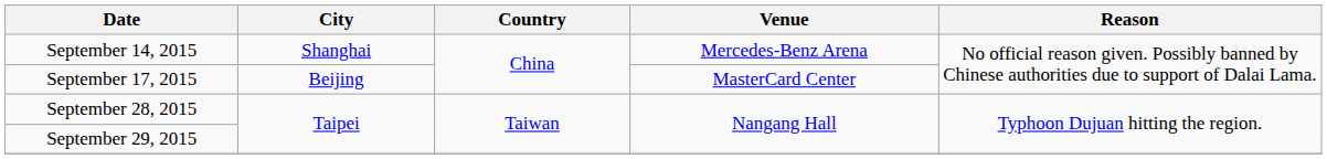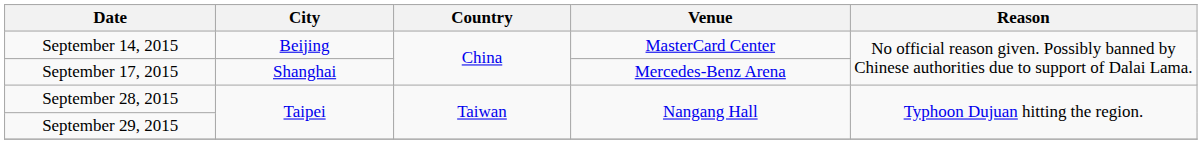 <table class="wikitable" style="text-align:center;">
 <tr>
 <th scope="col" style="width:12em;">Date</th>
 <th scope="col" style="width:10em;">City</th>
 <th scope="col" style="width:10em;">Country</th>
 <th scope="col" style="width:16em;">Venue</th>
 <th scope="col" style="width:20em;">Reason</th>
 </tr>
 <tr>
 <td>September 14, 2015</td>
-<td><a href='#'>Shanghai</a></td>
+<td><a href='#'>Beijing</a></td>
 <td rowspan="2"><a href='#'>China</a></td>
-<td><a href='#'>Mercedes-Benz Arena</a></td>
+<td><a href='#'>MasterCard Center</a></td>
 <td rowspan="2">No official reason given. Possibly banned by Chinese authorities due to support of Dalai Lama.</td>
 </tr>
 <tr>
 <td>September 17, 2015</td>
-<td><a href='#'>Beijing</a></td>
-<td><a href='#'>MasterCard Center</a></td>
+<td><a href='#'>Shanghai</a></td>
+<td><a href='#'>Mercedes-Benz Arena</a></td>
 </tr>
 <tr>
 <td>September 28, 2015</td>
 <td rowspan="2"><a href='#'>Taipei</a></td>
 <td rowspan="2"><a href='#'>Taiwan</a></td>
 <td rowspan="2"><a href='#'>Nangang Hall</a></td>
 <td rowspan="2"><a href='#'>Typhoon Dujuan</a> hitting the region.</td>
 </tr>
 <tr>
 <td>September 29, 2015</td>
 </tr>
 <tr>
 </tr>
 </table>
